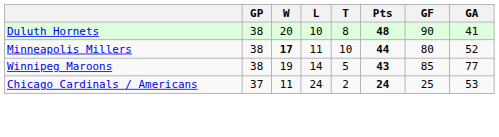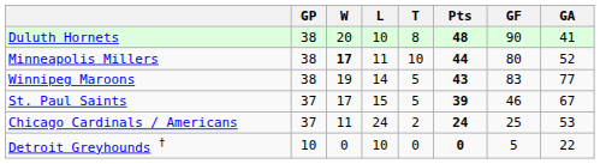 <table class="wikitable">
 <tr>
 <th width="40%"></th>
 <th width="5%">GP</th>
 <th width="5%">W</th>
 <th width="5%">L</th>
 <th width="5%">T</th>
 <th width="7.5%"><strong>Pts</strong></th>
 <th width="7.5%">GF</th>
 <th width="7.5%">GA</th>
 </tr>
 <tr align="center" bgcolor=ddffdd>
 <td align="left"><a href='#'>Duluth Hornets</a></td>
 <td>38</td>
 <td>20</td>
 <td>10</td>
 <td>8</td>
 <td><strong>48</strong></td>
 <td>90</td>
 <td>41</td>
 </tr>
 <tr align="center">
 <td align="left"><a href='#'>Minneapolis Millers</a></td>
 <td>38</td>
 <td><strong>17</strong></td>
 <td>11</td>
 <td>10</td>
 <td><strong>44</strong></td>
 <td>80</td>
 <td>52</td>
 </tr>
 <tr align="center">
 <td align="left"><a href='#'>Winnipeg Maroons</a></td>
 <td>38</td>
 <td>19</td>
 <td>14</td>
 <td>5</td>
 <td><strong>43</strong></td>
-<td>85</td>
+<td>83</td>
 <td>77</td>
+</tr>
+<tr align="center">
+<td align="left"><a href='#'>St. Paul Saints</a></td>
+<td>37</td>
+<td>17</td>
+<td>15</td>
+<td>5</td>
+<td><strong>39</strong></td>
+<td>46</td>
+<td>67</td>
 </tr>
 <tr align="center">
 <td align="left"><a href='#'>Chicago Cardinals / Americans</a></td>
 <td>37</td>
 <td>11</td>
 <td>24</td>
 <td>2</td>
 <td><strong>24</strong></td>
 <td>25</td>
 <td>53</td>
 </tr>
+<tr align="center">
+<td align="left"><a href='#'>Detroit Greyhounds</a> <sup>†</sup></td>
+<td>10</td>
+<td>0</td>
+<td>10</td>
+<td>0</td>
+<td><strong>0</strong></td>
+<td>5</td>
+<td>22</td>
+</tr>
 </table>
